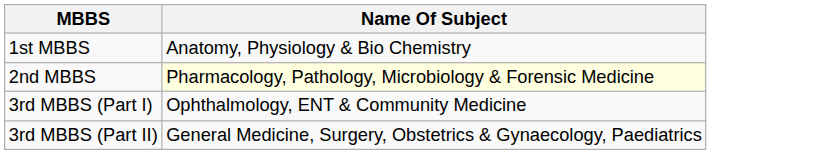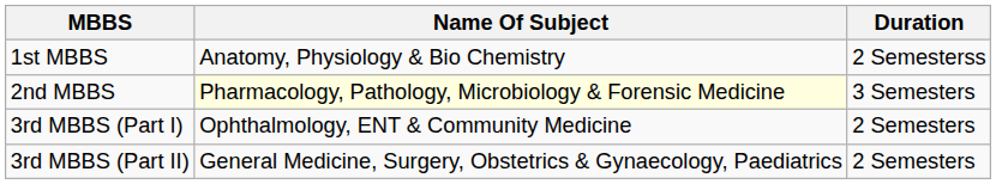 <table class="wikitable">
 <tr>
 <th>MBBS</th>
 <th>Name Of Subject</th>
+<th>Duration</th>
 </tr>
 <tr>
 <td>1st MBBS</td>
 <td>Anatomy, Physiology & Bio Chemistry</td>
+<td>2 Semesterss</td>
 </tr>
 <tr>
 <td>2nd MBBS</td>
 <td style="background: lightyellow;">Pharmacology, Pathology, Microbiology & Forensic Medicine</td>
+<td>3 Semesters</td>
 </tr>
 <tr>
 <td>3rd MBBS (Part I)</td>
 <td>Ophthalmology, ENT & Community Medicine</td>
+<td>2 Semesters</td>
 </tr>
 <tr>
 <td>3rd MBBS (Part II)</td>
 <td>General Medicine, Surgery, Obstetrics & Gynaecology, Paediatrics</td>
+<td>2 Semesters</td>
 </tr>
 </table>
